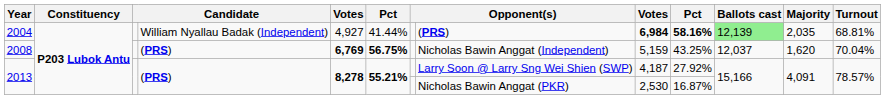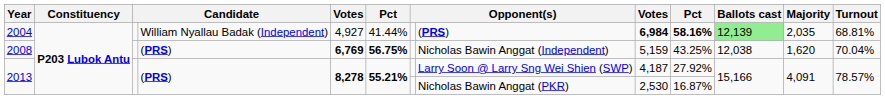 <table class="wikitable" style="margin:0.5em ; font-size:95%">
 <tr>
 <th>Year</th>
 <th>Constituency</th>
 <th colspan=2>Candidate</th>
 <th>Votes</th>
 <th>Pct</th>
 <th colspan=2>Opponent(s)</th>
 <th>Votes</th>
 <th>Pct</th>
 <th>Ballots cast</th>
 <th>Majority</th>
 <th>Turnout</th>
 </tr>
 <tr>
 <td><a href='#'>2004</a></td>
 <td rowspan=4><strong>P203 <a href='#'>Lubok Antu</a></strong></td>
 <td></td>
 <td>William Nyallau Badak (<a href='#'>Independent</a>)</td>
 <td align=right>4,927</td>
 <td>41.44%</td>
 <td></td>
 <td> (<a href='#'><strong>PRS</strong></a>)</td>
 <td align=right><strong>6,984</strong></td>
 <td><strong>58.16%</strong></td>
 <td style="background: lightgreen;">12,139</td>
 <td>2,035</td>
 <td>68.81%</td>
 </tr>
 <tr>
 <td><a href='#'>2008</a></td>
 <td></td>
 <td> (<a href='#'><strong>PRS</strong></a>)</td>
 <td align="right"><strong>6,769</strong></td>
 <td><strong>56.75%</strong></td>
 <td></td>
 <td>Nicholas Bawin Anggat (<a href='#'>Independent</a>)</td>
 <td align="right">5,159</td>
 <td>43.25%</td>
-<td>12,037</td>
+<td>12,038</td>
 <td>1,620</td>
 <td>70.04%</td>
 </tr>
 <tr>
 <td rowspan=2><a href='#'>2013</a></td>
 <td rowspan=2 ></td>
 <td rowspan=2> (<a href='#'><strong>PRS</strong></a>)</td>
 <td rowspan=2 align="right"><strong>8,278</strong></td>
 <td rowspan=2><strong>55.21%</strong></td>
 <td bgcolor=></td>
 <td><a href='#'>Larry Soon @ Larry Sng Wei Shien</a> (<a href='#'>SWP</a>)</td>
 <td align="right">4,187</td>
 <td>27.92%</td>
 <td rowspan=2>15,166</td>
 <td rowspan=2>4,091</td>
 <td rowspan=2>78.57%</td>
 </tr>
 <tr>
 <td></td>
 <td>Nicholas Bawin Anggat (<a href='#'>PKR</a>)</td>
 <td align=right>2,530</td>
 <td>16.87%</td>
 </tr>
 </table>
